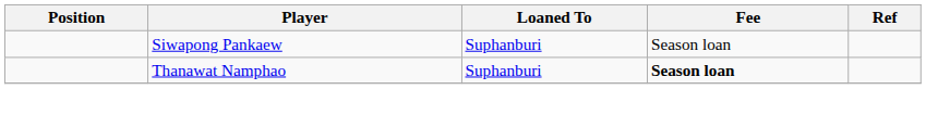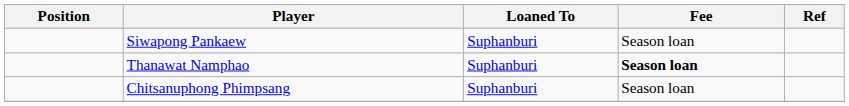 <table class="wikitable sortable" style="width:70%; text-align:center; font-size:100%; text-align:left;">
 <tr>
 <th><strong>Position</strong></th>
 <th><strong>Player</strong></th>
 <th><strong>Loaned To</strong></th>
 <th><strong>Fee</strong></th>
 <th><strong>Ref</strong></th>
 </tr>
 <tr>
 <td></td>
 <td> <a href='#'>Siwapong Pankaew</a></td>
 <td> <a href='#'>Suphanburi</a></td>
 <td>Season loan</td>
 <td></td>
 </tr>
 <tr>
 <td></td>
 <td> <a href='#'>Thanawat Namphao</a></td>
 <td> <a href='#'>Suphanburi</a></td>
 <td><strong>Season loan</strong></td>
 <td></td>
 </tr>
 <tr>
+<td></td>
+<td> <a href='#'>Chitsanuphong Phimpsang</a></td>
+<td> <a href='#'>Suphanburi</a></td>
+<td>Season loan</td>
+<td></td>
+</tr>
+<tr>
 </tr>
 </table>
